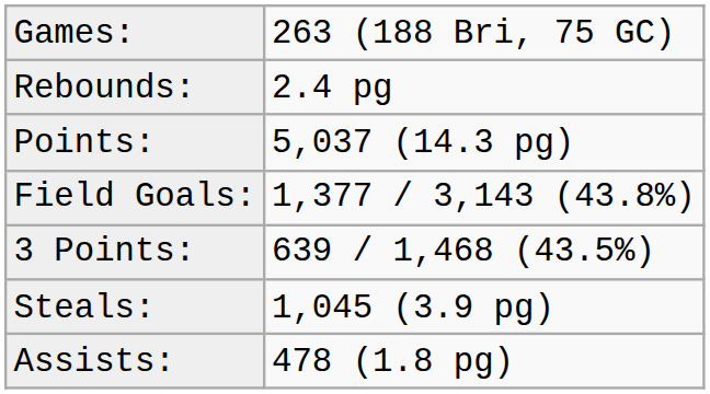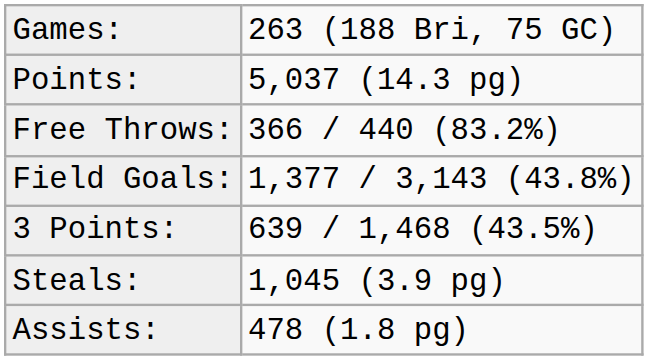 <table class="wikitable">
 <tr align=left>
 <td style="background:#efefef;">Games:</td>
 <td>263 (188 Bri, 75 GC)</td>
 </tr>
 <tr>
-<td style="background:#efefef;">Rebounds:</td>
-<td>2.4 pg</td>
+<td style="background:#efefef;">Points:</td>
+<td>5,037 (14.3 pg)</td>
 </tr>
 <tr>
-<td style="background:#efefef;">Points:</td>
-<td>5,037 (14.3 pg)</td>
+<td style="background:#efefef;">Free Throws:</td>
+<td>366 / 440 (83.2%)</td>
 </tr>
 <tr>
 <td style="background:#efefef;">Field Goals:</td>
 <td>1,377 / 3,143 (43.8%)</td>
 </tr>
 <tr>
 <td style="background:#efefef;">3 Points:</td>
 <td>639 / 1,468 (43.5%)</td>
 </tr>
 <tr>
 <td style="background:#efefef;">Steals:</td>
 <td>1,045 (3.9 pg)</td>
 </tr>
 <tr>
 <td style="background:#efefef;">Assists:</td>
 <td>478 (1.8 pg)</td>
 </tr>
 </table>
